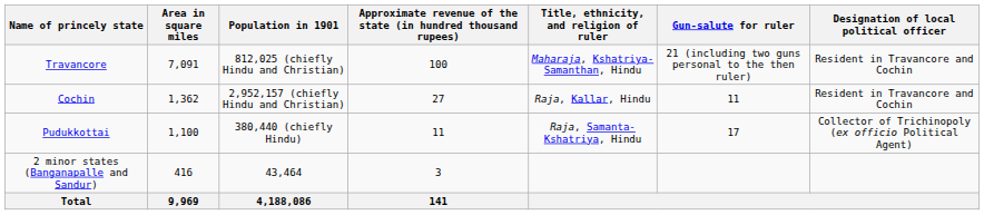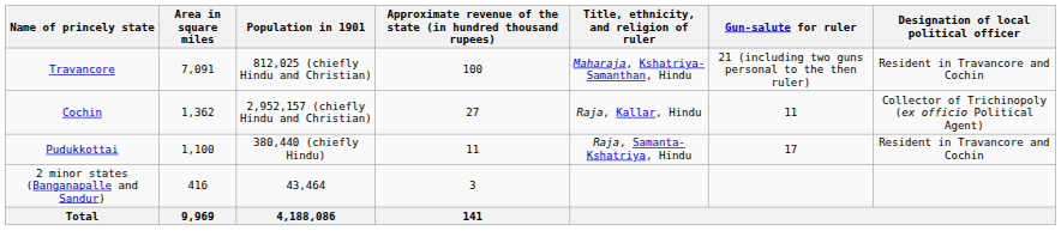 <table class="wikitable">
 <tr>
 <th>Name of princely state</th>
 <th>Area in square miles</th>
 <th>Population in 1901</th>
 <th>Approximate revenue of the state (in hundred thousand rupees)</th>
 <th>Title, ethnicity, and religion of ruler</th>
 <th><a href='#'>Gun-salute</a> for ruler</th>
 <th>Designation of local political officer</th>
 </tr>
 <tr>
 <td align="center"><a href='#'>Travancore</a></td>
 <td align="center">7,091</td>
 <td align="center">812,025 (chiefly Hindu and Christian)</td>
 <td align="center">100</td>
 <td align="center"><em><a href='#'>Maharaja</a></em>, <a href='#'>Kshatriya-Samanthan</a>, Hindu</td>
 <td align="center">21 (including two guns personal to the then ruler)</td>
 <td align="center">Resident in Travancore and Cochin</td>
 </tr>
 <tr>
 <td align="center"><a href='#'>Cochin</a></td>
 <td align="center">1,362</td>
 <td align="center">2,952,157 (chiefly Hindu and Christian)</td>
 <td align="center">27</td>
 <td align="center"><em>Raja</em>, <a href='#'>Kallar</a>, Hindu</td>
 <td align="center">11</td>
-<td align="center">Resident in Travancore and Cochin</td>
+<td align="center">Collector of Trichinopoly (<em>ex officio</em> Political Agent)</td>
 </tr>
 <tr>
 <td align="center"><a href='#'>Pudukkottai</a></td>
 <td align="center">1,100</td>
 <td align="center">380,440 (chiefly Hindu)</td>
 <td align="center">11</td>
 <td align="center"><em>Raja</em>, <a href='#'>Samanta-Kshatriya</a>, Hindu</td>
 <td align="center">17</td>
-<td align="center">Collector of Trichinopoly (<em>ex officio</em> Political Agent)</td>
+<td align="center">Resident in Travancore and Cochin</td>
 </tr>
 <tr>
 <td align="center">2 minor states (<a href='#'>Banganapalle</a> and <a href='#'>Sandur</a>)</td>
 <td align="center">416</td>
 <td align="center">43,464</td>
 <td align="center">3</td>
 <td align="center"></td>
 <td align="center"></td>
 <td align="center"></td>
 </tr>
 <tr>
 <th>Total</th>
 <th>9,969</th>
 <th>4,188,086</th>
 <th>141</th>
 <th colspan="3"></th>
 </tr>
 </table>
